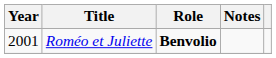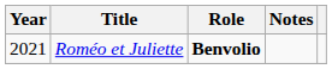 <table class="wikitable">
 <tr>
 <th>Year</th>
 <th>Title</th>
 <th>Role</th>
 <th>Notes</th>
 <th></th>
 </tr>
 <tr>
 </tr>
 <tr>
-<td>2001</td>
+<td>2021</td>
 <td><em><a href='#'>Roméo et Juliette</a></em></td>
 <td><strong>Benvolio</strong></td>
 <td></td>
 <td></td>
 </tr>
 <tr>
 </tr>
 </table>
